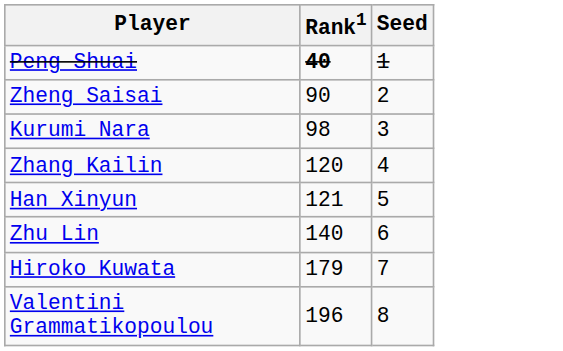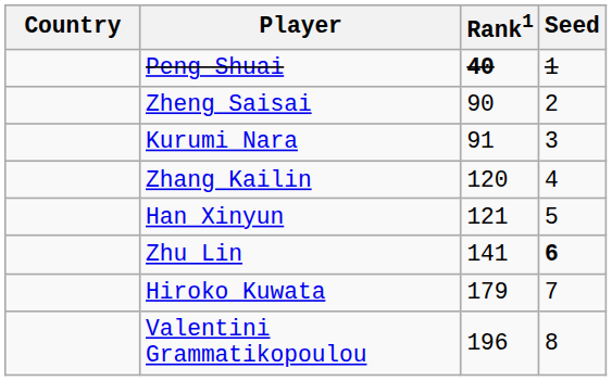 <table class="sortable wikitable">
 <tr>
+<th width="70">Country</th>
 <th width="175">Player</th>
 <th>Rank<sup>1</sup></th>
 <th>Seed</th>
 </tr>
 <tr>
+<td><s></s></td>
 <td><s><a href='#'>Peng Shuai</a></s></td>
 <td><strong><s>40</s></strong></td>
 <td><s>1</s></td>
 </tr>
 <tr>
+<td></td>
 <td><a href='#'>Zheng Saisai</a></td>
 <td>90</td>
 <td>2</td>
 </tr>
 <tr>
+<td></td>
 <td><a href='#'>Kurumi Nara</a></td>
-<td>98</td>
+<td>91</td>
 <td>3</td>
 </tr>
 <tr>
+<td></td>
 <td><a href='#'>Zhang Kailin</a></td>
 <td>120</td>
 <td>4</td>
 </tr>
 <tr>
+<td></td>
 <td><a href='#'>Han Xinyun</a></td>
 <td>121</td>
 <td>5</td>
 </tr>
 <tr>
+<td></td>
 <td><a href='#'>Zhu Lin</a></td>
-<td>140</td>
-<td>6</td>
+<td>141</td>
+<td><strong>6</strong></td>
 </tr>
 <tr>
+<td></td>
 <td><a href='#'>Hiroko Kuwata</a></td>
 <td>179</td>
 <td>7</td>
 </tr>
 <tr>
+<td></td>
 <td><a href='#'>Valentini Grammatikopoulou</a></td>
 <td>196</td>
 <td>8</td>
 </tr>
 </table>
